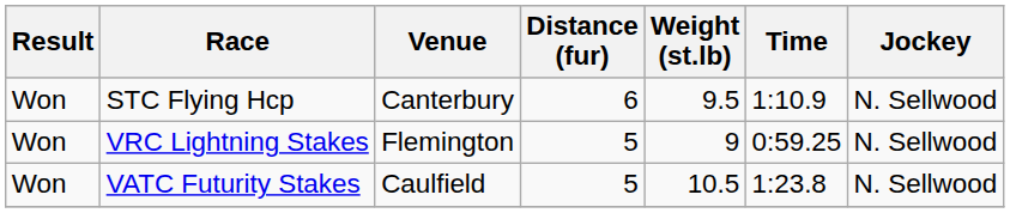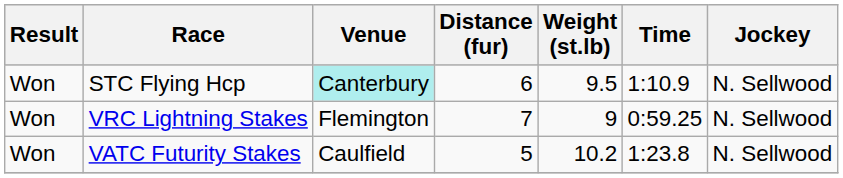 <table class="wikitable">
 <tr style="background:silver; color:black">
 <th>Result</th>
 <th>Race</th>
 <th>Venue</th>
 <th>Distance<br>(fur)</th>
 <th>Weight<br>(st.lb)</th>
 <th>Time</th>
 <th>Jockey</th>
 </tr>
 <tr>
 <td>Won</td>
 <td>STC Flying Hcp</td>
-<td>Canterbury</td>
+<td style="background: paleturquoise;">Canterbury</td>
 <td align="right">6</td>
 <td align="right">9.5</td>
 <td>1:10.9</td>
 <td>N. Sellwood</td>
 </tr>
 <tr>
 <td>Won</td>
 <td><a href='#'>VRC Lightning Stakes</a></td>
 <td>Flemington</td>
-<td align="right">5</td>
+<td align="right">7</td>
 <td align="right">9</td>
 <td>0:59.25</td>
 <td>N. Sellwood</td>
 </tr>
 <tr>
 <td>Won</td>
 <td><a href='#'>VATC Futurity Stakes</a></td>
 <td>Caulfield</td>
 <td align="right">5</td>
-<td align="right">10.5</td>
+<td align="right">10.2</td>
 <td>1:23.8</td>
 <td>N. Sellwood</td>
 </tr>
 <tr>
 </tr>
 </table>
